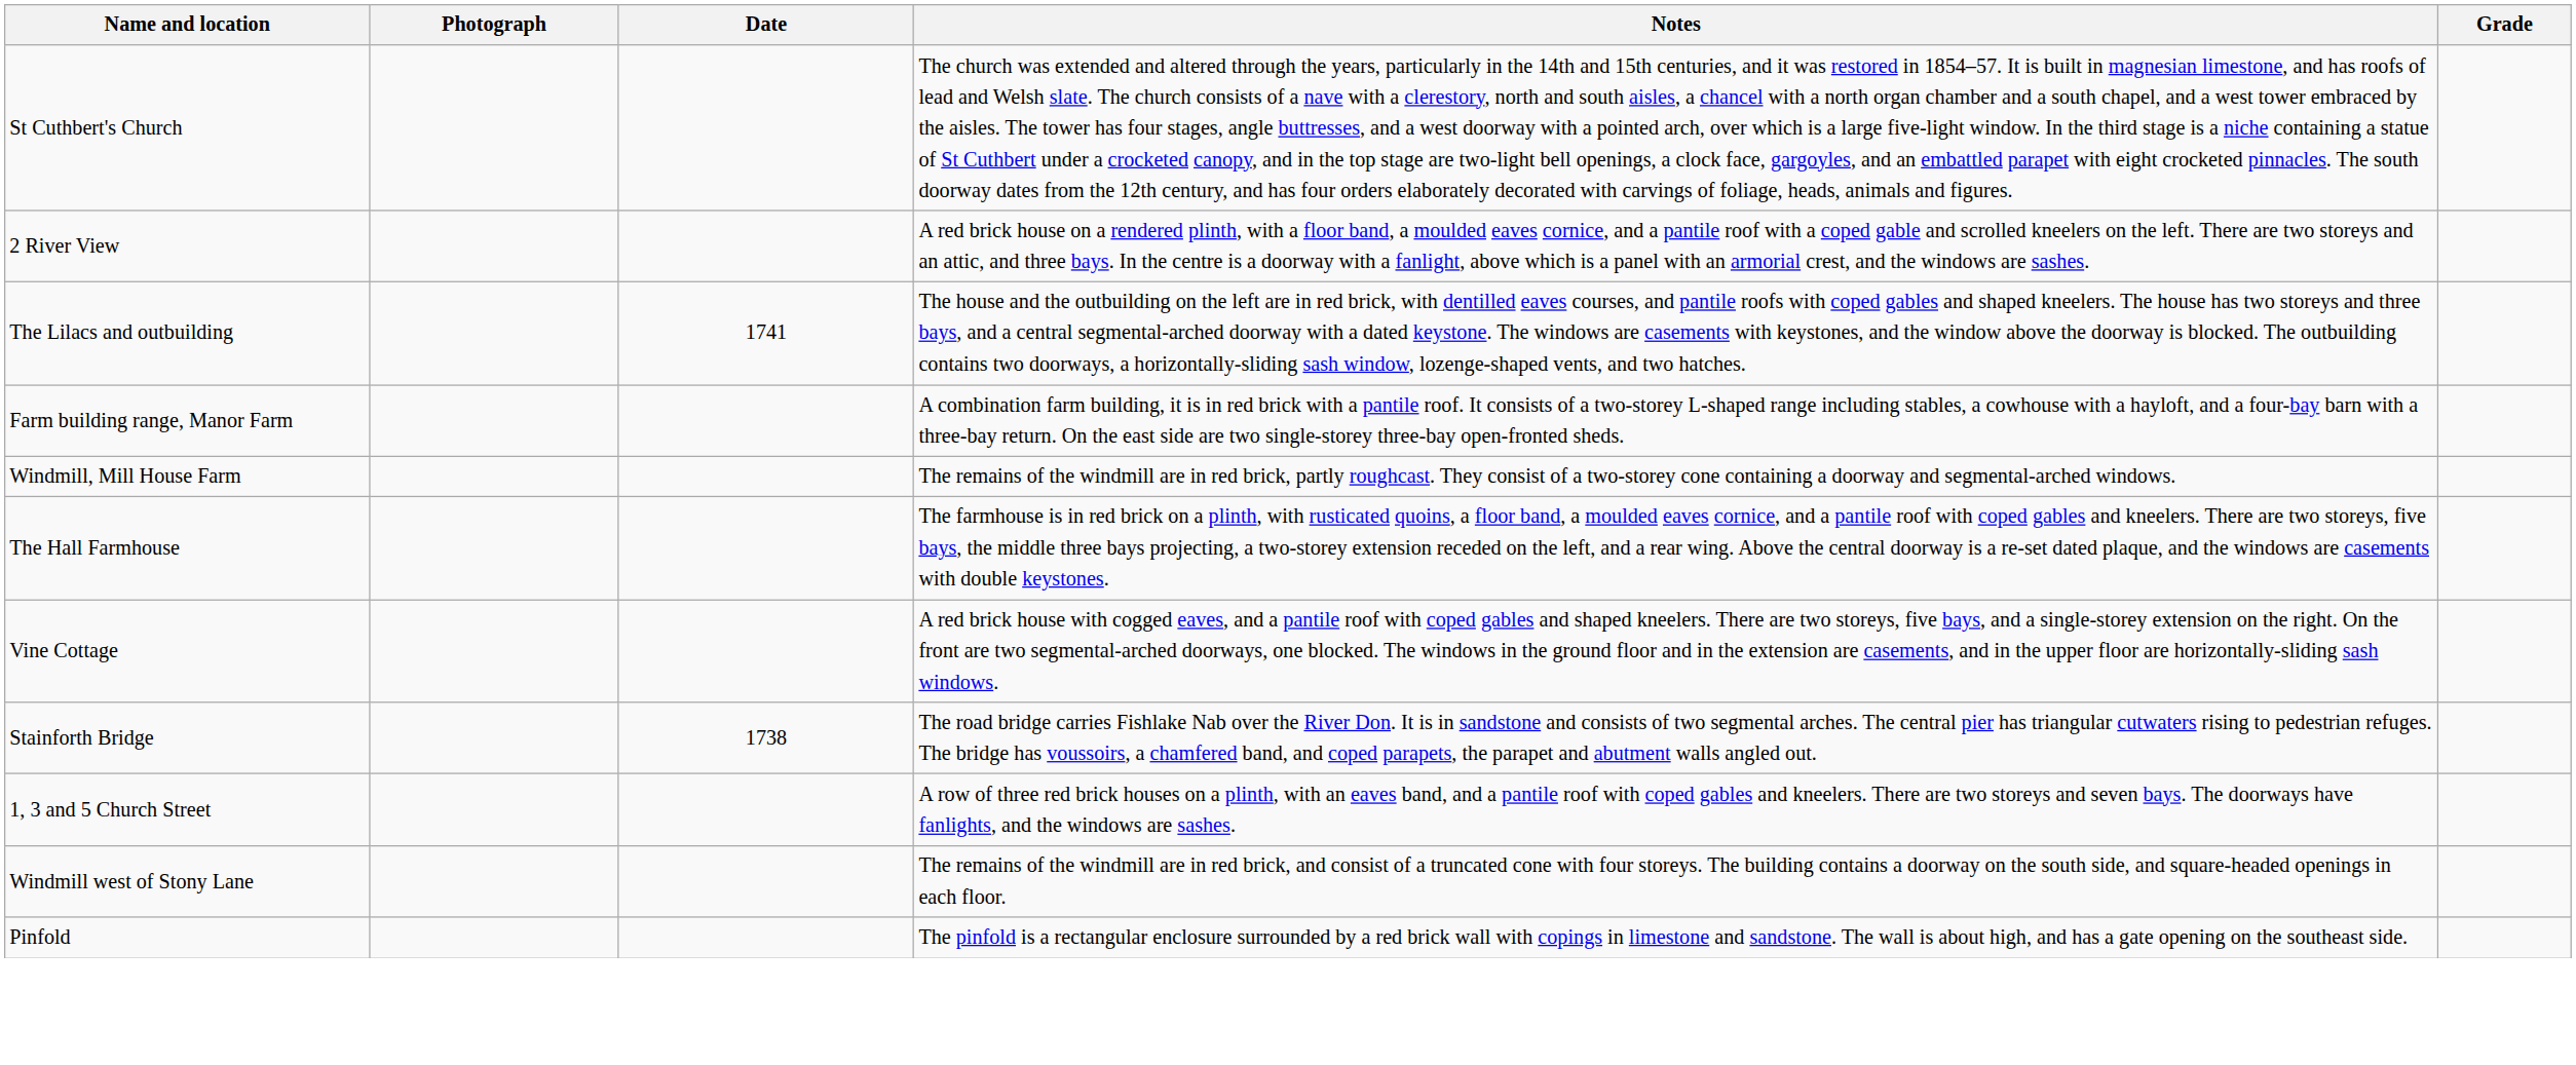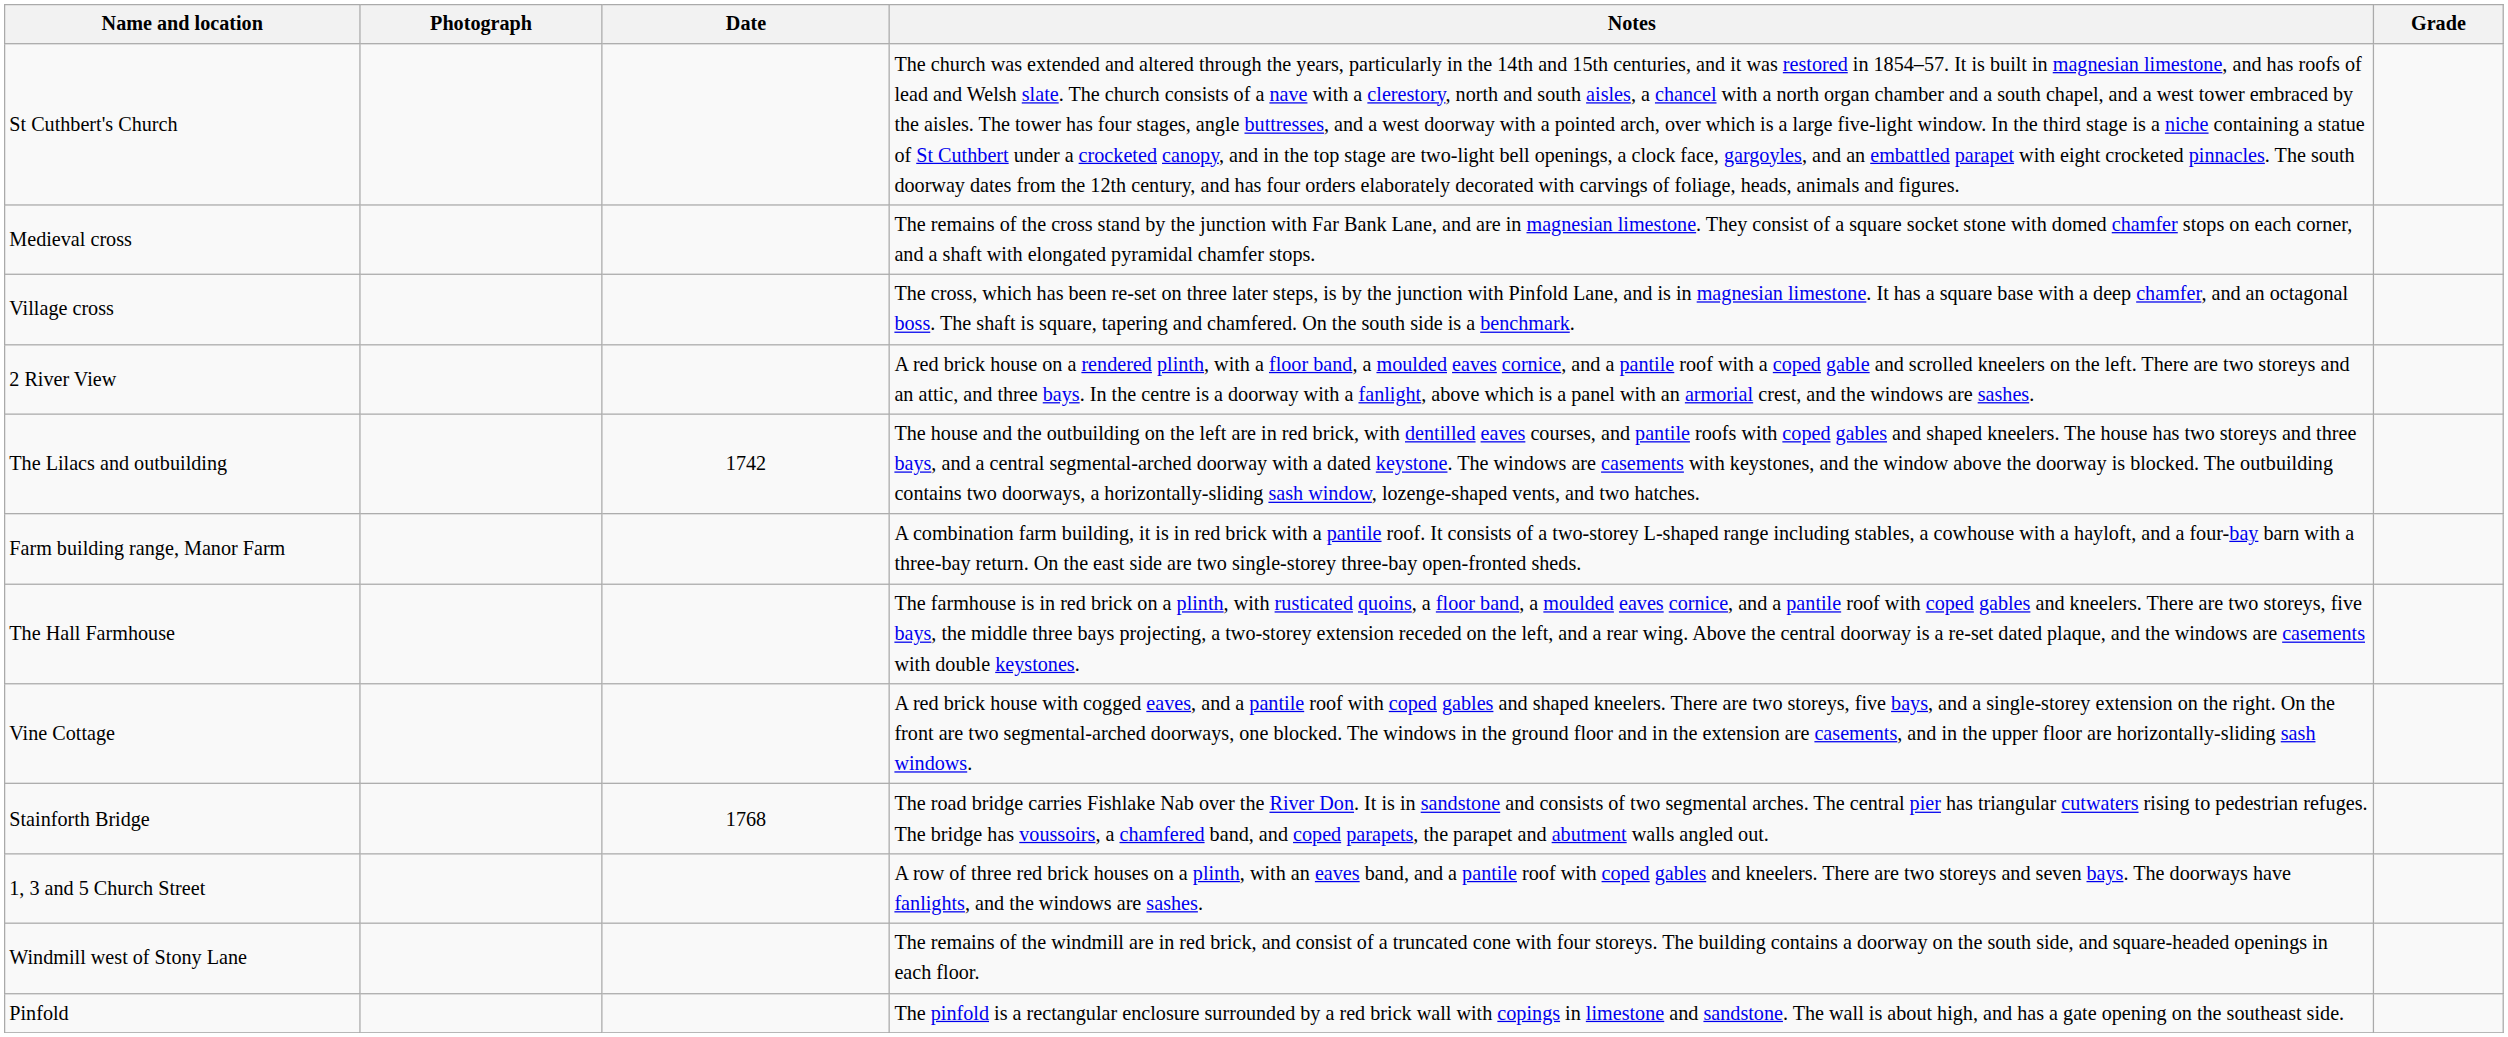 <table class="wikitable sortable plainrowheaders" style="width:100%; border:0; text-align:left; line-height:150%;">
 <tr>
 <th scope="col"  style="width:150px">Name and location</th>
 <th scope="col"  style="width:100px" class="unsortable">Photograph</th>
 <th scope="col"  style="width:120px">Date</th>
 <th scope="col"  style="width:650px" class="unsortable">Notes</th>
 <th scope="col"  style="width:50px">Grade</th>
 </tr>
 <tr>
 <td>St Cuthbert's Church<br><small></small></td>
 <td></td>
 <td align="center"></td>
 <td>The church was extended and altered through the years, particularly in the 14th and 15th centuries, and it was <a href='#'>restored</a> in 1854–57.  It is built in <a href='#'>magnesian limestone</a>, and has roofs of lead and Welsh <a href='#'>slate</a>.  The church consists of a <a href='#'>nave</a> with a <a href='#'>clerestory</a>, north and south <a href='#'>aisles</a>, a <a href='#'>chancel</a> with a north organ chamber and a south chapel, and a west tower embraced by the aisles.  The tower has four stages, angle <a href='#'>buttresses</a>, and a west doorway with a pointed arch, over which is a large five-light window.  In the third stage is a <a href='#'>niche</a> containing a statue of <a href='#'>St Cuthbert</a> under a <a href='#'>crocketed</a> <a href='#'>canopy</a>, and in the top stage are two-light bell openings, a clock face, <a href='#'>gargoyles</a>, and an <a href='#'>embattled</a> <a href='#'>parapet</a> with eight crocketed <a href='#'>pinnacles</a>.  The south doorway dates from the 12th century, and has four orders elaborately decorated with carvings of foliage, heads, animals and figures.</td>
 <td align="center" ></td>
 </tr>
 <tr>
+<td>Medieval cross<br><small></small></td>
+<td></td>
+<td align="center"></td>
+<td>The remains of the cross stand by the junction with Far Bank Lane, and are in <a href='#'>magnesian limestone</a>.  They consist of a square socket stone with domed <a href='#'>chamfer</a> stops on each corner, and a shaft with elongated pyramidal chamfer stops.</td>
+<td align="center" ></td>
+</tr>
+<tr>
+<td>Village cross<br><small></small></td>
+<td></td>
+<td align="center"></td>
+<td>The cross, which has been re-set on three later steps, is by the junction with Pinfold Lane, and is in <a href='#'>magnesian limestone</a>.  It has a square base with a deep <a href='#'>chamfer</a>, and an octagonal <a href='#'>boss</a>.  The shaft is square, tapering and chamfered.  On the south side is a <a href='#'>benchmark</a>.</td>
+<td align="center" ></td>
+</tr>
+<tr>
 <td>2 River View<br><small></small></td>
 <td></td>
 <td align="center"></td>
 <td>A red brick house on a <a href='#'>rendered</a> <a href='#'>plinth</a>, with a <a href='#'>floor band</a>, a <a href='#'>moulded</a> <a href='#'>eaves</a> <a href='#'>cornice</a>, and a <a href='#'>pantile</a> roof with a <a href='#'>coped</a> <a href='#'>gable</a> and scrolled kneelers on the left.  There are two storeys and an attic, and three <a href='#'>bays</a>.  In the centre is a doorway with a <a href='#'>fanlight</a>, above which is a panel with an <a href='#'>armorial</a> crest, and the windows are <a href='#'>sashes</a>.</td>
 <td align="center" ></td>
 </tr>
 <tr>
 <td>The Lilacs and outbuilding<br><small></small></td>
 <td></td>
-<td align="center">1741</td>
+<td align="center">1742</td>
 <td>The house and the outbuilding on the left are in red brick, with <a href='#'>dentilled</a> <a href='#'>eaves</a> courses, and <a href='#'>pantile</a> roofs with <a href='#'>coped</a> <a href='#'>gables</a> and shaped kneelers.  The house has two storeys and three <a href='#'>bays</a>, and a central segmental-arched doorway with a dated <a href='#'>keystone</a>.  The windows are <a href='#'>casements</a> with keystones, and the window above the doorway is blocked.  The outbuilding contains two doorways, a horizontally-sliding <a href='#'>sash window</a>, lozenge-shaped vents, and two hatches.</td>
 <td align="center" ></td>
 </tr>
 <tr>
 <td>Farm building range, Manor Farm<br><small></small></td>
 <td></td>
 <td align="center"></td>
 <td>A combination farm building, it is in red brick with a <a href='#'>pantile</a> roof.  It consists of a two-storey L-shaped range including stables, a cowhouse with a hayloft, and a four-<a href='#'>bay</a> barn with a three-bay return.  On the east side are two single-storey three-bay open-fronted sheds.</td>
-<td align="center" ></td>
-</tr>
-<tr>
-<td>Windmill, Mill House Farm<br><small></small></td>
-<td></td>
-<td align="center"></td>
-<td>The remains of the windmill are in red brick, partly <a href='#'>roughcast</a>.  They consist of a two-storey cone containing a doorway and segmental-arched windows.</td>
 <td align="center" ></td>
 </tr>
 <tr>
 <td>The Hall Farmhouse<br><small></small></td>
 <td></td>
 <td align="center"></td>
 <td>The farmhouse is in red brick on a <a href='#'>plinth</a>, with <a href='#'>rusticated</a> <a href='#'>quoins</a>, a <a href='#'>floor band</a>, a <a href='#'>moulded</a> <a href='#'>eaves</a> <a href='#'>cornice</a>, and a <a href='#'>pantile</a> roof with <a href='#'>coped</a> <a href='#'>gables</a> and kneelers.  There are two storeys, five <a href='#'>bays</a>, the middle three bays projecting, a two-storey extension receded on the left, and a rear wing.  Above the central doorway is a re-set dated plaque, and the windows are <a href='#'>casements</a> with double <a href='#'>keystones</a>.</td>
 <td align="center" ></td>
 </tr>
 <tr>
 <td>Vine Cottage<br><small></small></td>
 <td></td>
 <td align="center"></td>
 <td>A red brick house with cogged <a href='#'>eaves</a>, and a <a href='#'>pantile</a> roof with <a href='#'>coped</a> <a href='#'>gables</a> and shaped kneelers.  There are two storeys, five <a href='#'>bays</a>, and a single-storey extension on the right.  On the front are two segmental-arched doorways, one blocked.  The windows in the ground floor and in the extension are <a href='#'>casements</a>, and in the upper floor are horizontally-sliding <a href='#'>sash windows</a>.</td>
 <td align="center" ></td>
 </tr>
 <tr>
 <td>Stainforth Bridge<br><small></small></td>
 <td></td>
-<td align="center">1738</td>
+<td align="center">1768</td>
 <td>The road bridge carries Fishlake Nab over the <a href='#'>River Don</a>.  It is in <a href='#'>sandstone</a> and consists of two segmental arches.  The central <a href='#'>pier</a> has triangular <a href='#'>cutwaters</a> rising to pedestrian refuges.  The bridge has <a href='#'>voussoirs</a>, a <a href='#'>chamfered</a> band, and <a href='#'>coped</a> <a href='#'>parapets</a>, the parapet and <a href='#'>abutment</a> walls angled out.</td>
 <td align="center" ></td>
 </tr>
 <tr>
 <td>1, 3 and 5 Church Street<br><small></small></td>
 <td></td>
 <td align="center"></td>
 <td>A row of three red brick houses on a <a href='#'>plinth</a>, with an <a href='#'>eaves</a> band, and a <a href='#'>pantile</a> roof with <a href='#'>coped</a> <a href='#'>gables</a> and kneelers.  There are two storeys and seven <a href='#'>bays</a>.  The doorways have <a href='#'>fanlights</a>, and the windows are <a href='#'>sashes</a>.</td>
 <td align="center" ></td>
 </tr>
 <tr>
 <td>Windmill west of Stony Lane<br><small></small></td>
 <td></td>
 <td align="center"></td>
 <td>The remains of the windmill are in red brick, and consist of a truncated cone with four storeys.  The building contains a doorway on the south side, and square-headed openings in each floor.</td>
 <td align="center" ></td>
 </tr>
 <tr>
 <td>Pinfold<br><small></small></td>
 <td></td>
 <td align="center"></td>
 <td>The <a href='#'>pinfold</a> is a rectangular enclosure surrounded by a red brick wall with <a href='#'>copings</a> in <a href='#'>limestone</a> and <a href='#'>sandstone</a>.  The wall is about  high, and has a gate opening on the southeast side.</td>
 <td align="center" ></td>
 </tr>
 <tr>
 </tr>
 </table>
